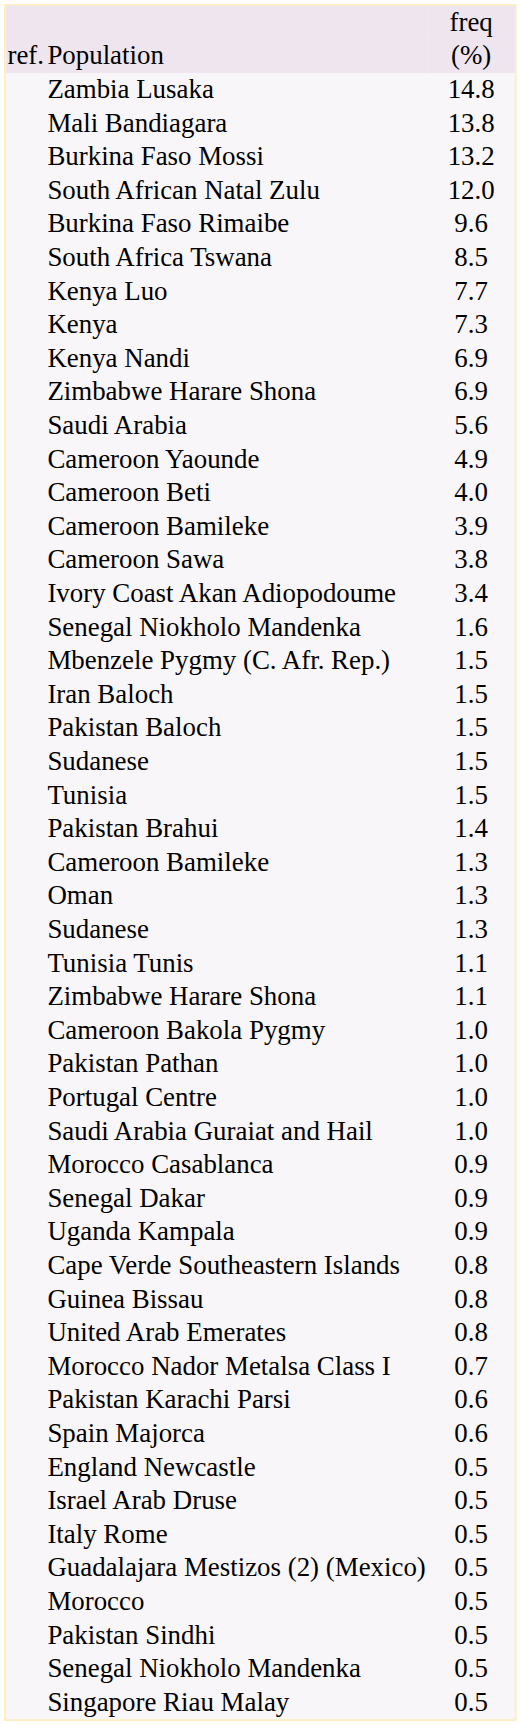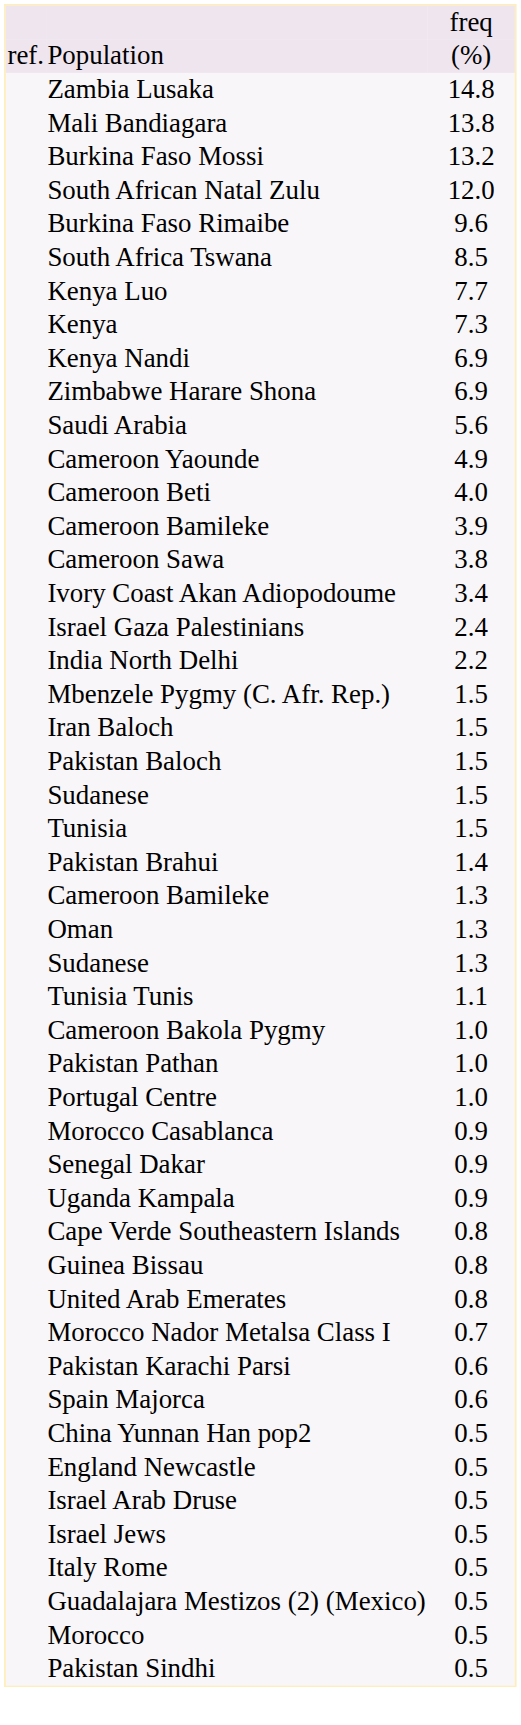 <table border="0" cellspacing="0" cellpadding="1" align="right" style="text-align:center; margin-left: 2em;  border:1px #ffeebb solid; background:#f8f6f8; ">
 <tr style="background:#efe5ef">
 <td></td>
 <td></td>
 <td>freq</td>
 </tr>
 <tr style="background:#eee5ef">
 <td>ref.</td>
 <td align="left">Population</td>
 <td style="width:50px">(%)</td>
 </tr>
 <tr>
 <td></td>
 <td align="left">Zambia Lusaka</td>
 <td>14.8</td>
 </tr>
 <tr>
 <td></td>
 <td align="left">Mali Bandiagara</td>
 <td>13.8</td>
 </tr>
 <tr>
 <td></td>
 <td align="left">Burkina Faso Mossi</td>
 <td>13.2</td>
 </tr>
 <tr>
 <td></td>
 <td align="left">South African Natal Zulu</td>
 <td>12.0</td>
 </tr>
 <tr>
 <td></td>
 <td align="left">Burkina Faso Rimaibe</td>
 <td>9.6</td>
 </tr>
 <tr>
 <td></td>
 <td align="left">South Africa Tswana</td>
 <td>8.5</td>
 </tr>
 <tr>
 <td></td>
 <td align="left">Kenya Luo</td>
 <td>7.7</td>
 </tr>
 <tr>
 <td></td>
 <td align="left">Kenya</td>
 <td>7.3</td>
 </tr>
 <tr>
 <td></td>
 <td align="left">Kenya Nandi</td>
 <td>6.9</td>
 </tr>
 <tr>
 <td></td>
 <td align="left">Zimbabwe Harare Shona</td>
 <td>6.9</td>
 </tr>
 <tr>
 <td></td>
 <td align="left">Saudi Arabia</td>
 <td>5.6</td>
 </tr>
 <tr>
 <td></td>
 <td align="left">Cameroon Yaounde</td>
 <td>4.9</td>
 </tr>
 <tr>
 <td></td>
 <td align="left">Cameroon Beti</td>
 <td>4.0</td>
 </tr>
 <tr>
 <td></td>
 <td align="left">Cameroon Bamileke</td>
 <td>3.9</td>
 </tr>
 <tr>
 <td></td>
 <td align="left">Cameroon Sawa</td>
 <td>3.8</td>
 </tr>
 <tr>
 <td></td>
 <td align="left">Ivory Coast Akan Adiopodoume</td>
 <td>3.4</td>
 </tr>
 <tr>
 <td></td>
-<td align="left">Senegal Niokholo Mandenka</td>
-<td>1.6</td>
+<td align="left">Israel Gaza Palestinians</td>
+<td>2.4</td>
+</tr>
+<tr>
+<td></td>
+<td align="left">India North Delhi</td>
+<td>2.2</td>
 </tr>
 <tr>
 <td></td>
 <td align="left">Mbenzele Pygmy (C. Afr. Rep.)</td>
 <td>1.5</td>
 </tr>
 <tr>
 <td></td>
 <td align="left">Iran Baloch</td>
 <td>1.5</td>
 </tr>
 <tr>
 <td></td>
 <td align="left">Pakistan Baloch</td>
 <td>1.5</td>
 </tr>
 <tr>
 <td></td>
 <td align="left">Sudanese</td>
 <td>1.5</td>
 </tr>
 <tr>
 <td></td>
 <td align="left">Tunisia</td>
 <td>1.5</td>
 </tr>
 <tr>
 <td></td>
 <td align="left">Pakistan Brahui</td>
 <td>1.4</td>
 </tr>
 <tr>
 <td></td>
 <td align="left">Cameroon Bamileke</td>
 <td>1.3</td>
 </tr>
 <tr>
 <td></td>
 <td align="left">Oman</td>
 <td>1.3</td>
 </tr>
 <tr>
 <td></td>
 <td align="left">Sudanese</td>
 <td>1.3</td>
 </tr>
 <tr>
 <td></td>
 <td align="left">Tunisia Tunis</td>
 <td>1.1</td>
 </tr>
 <tr>
 <td></td>
-<td align="left">Zimbabwe Harare Shona</td>
-<td>1.1</td>
-</tr>
-<tr>
-<td></td>
 <td align="left">Cameroon Bakola Pygmy</td>
 <td>1.0</td>
 </tr>
 <tr>
 <td></td>
 <td align="left">Pakistan Pathan</td>
 <td>1.0</td>
 </tr>
 <tr>
 <td></td>
 <td align="left">Portugal Centre</td>
-<td>1.0</td>
-</tr>
-<tr>
-<td></td>
-<td align="left">Saudi Arabia Guraiat and Hail</td>
 <td>1.0</td>
 </tr>
 <tr>
 <td></td>
 <td align="left">Morocco Casablanca</td>
 <td>0.9</td>
 </tr>
 <tr>
 <td></td>
 <td align="left">Senegal Dakar</td>
 <td>0.9</td>
 </tr>
 <tr>
 <td></td>
 <td align="left">Uganda Kampala</td>
 <td>0.9</td>
 </tr>
 <tr>
 <td></td>
 <td align="left">Cape Verde Southeastern Islands</td>
 <td>0.8</td>
 </tr>
 <tr>
 <td></td>
 <td align="left">Guinea Bissau</td>
 <td>0.8</td>
 </tr>
 <tr>
 <td></td>
 <td align="left">United Arab Emerates</td>
 <td>0.8</td>
 </tr>
 <tr>
 <td></td>
 <td align="left">Morocco Nador Metalsa Class I</td>
 <td>0.7</td>
 </tr>
 <tr>
 <td></td>
 <td align="left">Pakistan Karachi Parsi</td>
 <td>0.6</td>
 </tr>
 <tr>
 <td></td>
 <td align="left">Spain Majorca</td>
 <td>0.6</td>
 </tr>
 <tr>
 <td></td>
+<td align="left">China Yunnan Han pop2</td>
+<td>0.5</td>
+</tr>
+<tr>
+<td></td>
 <td align="left">England Newcastle</td>
 <td>0.5</td>
 </tr>
 <tr>
 <td></td>
 <td align="left">Israel Arab Druse</td>
+<td>0.5</td>
+</tr>
+<tr>
+<td></td>
+<td align="left">Israel Jews</td>
 <td>0.5</td>
 </tr>
 <tr>
 <td></td>
 <td align="left">Italy Rome</td>
 <td>0.5</td>
 </tr>
 <tr>
 <td></td>
 <td align="left">Guadalajara Mestizos (2) (Mexico)</td>
 <td>0.5</td>
 </tr>
 <tr>
 <td></td>
 <td align="left">Morocco</td>
 <td>0.5</td>
 </tr>
 <tr>
 <td></td>
 <td align="left">Pakistan Sindhi</td>
 <td>0.5</td>
 </tr>
-<tr>
-<td></td>
-<td align="left">Senegal Niokholo Mandenka</td>
-<td>0.5</td>
-</tr>
-<tr>
-<td></td>
-<td align="left">Singapore Riau Malay</td>
-<td>0.5</td>
-</tr>
 </table>
